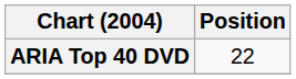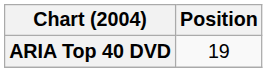 <table class="wikitable sortable plainrowheaders" style="text-align:center">
 <tr>
 <th scope="col">Chart (2004)</th>
 <th scope="col">Position</th>
 </tr>
 <tr>
 <th scope="row">ARIA Top 40 DVD</th>
-<td>22</td>
+<td>19</td>
 </tr>
 <tr>
 </tr>
 </table>
